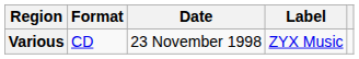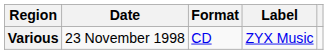 <table class="wikitable plainrowheaders">
 <tr>
 <th scope="col">Region</th>
+<th scope="col">Date</th>
 <th scope="col">Format</th>
-<th scope="col">Date</th>
 <th scope="col">Label</th>
 <th scope="col"></th>
 </tr>
 <tr>
 <th scope="row">Various</th>
+<td rowspan="1">23 November 1998</td>
 <td rowspan="1"><a href='#'>CD</a></td>
-<td rowspan="1">23 November 1998</td>
 <td rowspan="1"><a href='#'>ZYX Music</a></td>
 <td align="center"></td>
 </tr>
 </table>
